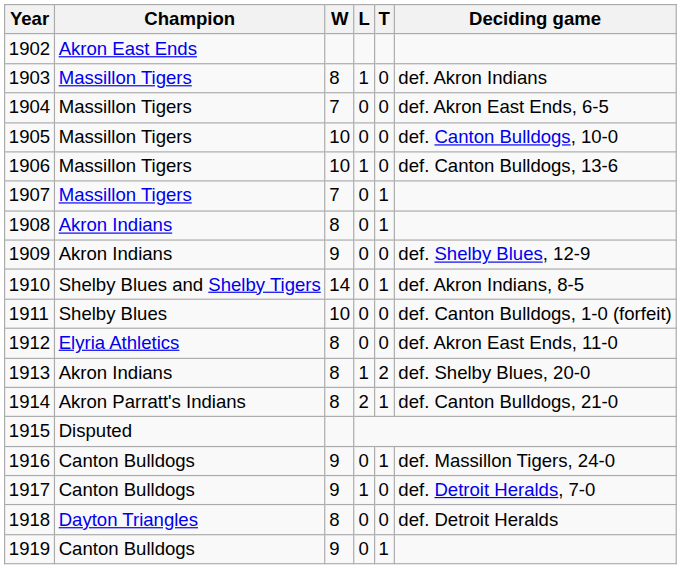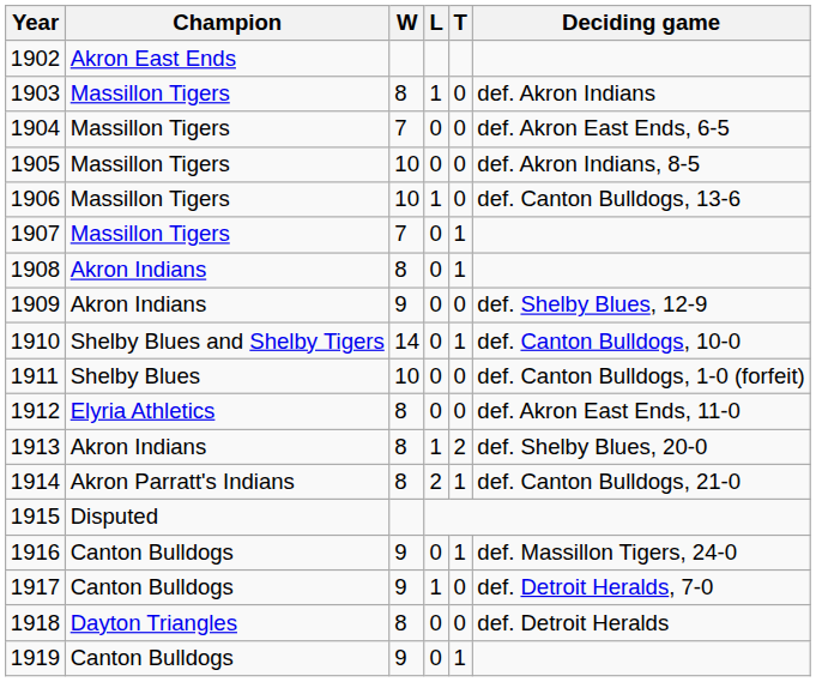 <table class="wikitable">
 <tr>
 <th>Year</th>
 <th>Champion</th>
 <th>W</th>
 <th>L</th>
 <th>T</th>
 <th>Deciding game</th>
 </tr>
 <tr>
 <td>1902</td>
 <td><a href='#'>Akron East Ends</a></td>
 <td></td>
 <td></td>
 <td></td>
 <td></td>
 </tr>
 <tr>
 <td>1903</td>
 <td><a href='#'>Massillon Tigers</a></td>
 <td>8</td>
 <td>1</td>
 <td>0</td>
 <td>def. Akron Indians</td>
 </tr>
 <tr>
 <td>1904</td>
 <td>Massillon Tigers</td>
 <td>7</td>
 <td>0</td>
 <td>0</td>
 <td>def. Akron East Ends, 6-5</td>
 </tr>
 <tr>
 <td>1905</td>
 <td>Massillon Tigers</td>
 <td>10</td>
 <td>0</td>
 <td>0</td>
-<td>def. <a href='#'>Canton Bulldogs</a>, 10-0</td>
+<td>def. Akron Indians, 8-5</td>
 </tr>
 <tr>
 <td>1906</td>
 <td>Massillon Tigers</td>
 <td>10</td>
 <td>1</td>
 <td>0</td>
 <td>def. Canton Bulldogs, 13-6</td>
 </tr>
 <tr>
 <td>1907</td>
 <td><a href='#'>Massillon Tigers</a></td>
 <td>7</td>
 <td>0</td>
 <td>1</td>
 <td></td>
 </tr>
 <tr>
 <td>1908</td>
 <td><a href='#'>Akron Indians</a></td>
 <td>8</td>
 <td>0</td>
 <td>1</td>
 </tr>
 <tr>
 <td>1909</td>
 <td>Akron Indians</td>
 <td>9</td>
 <td>0</td>
 <td>0</td>
 <td>def. <a href='#'>Shelby Blues</a>, 12-9</td>
 </tr>
 <tr>
 <td>1910</td>
 <td>Shelby Blues and <a href='#'>Shelby Tigers</a></td>
 <td>14</td>
 <td>0</td>
 <td>1</td>
-<td>def. Akron Indians, 8-5</td>
+<td>def. <a href='#'>Canton Bulldogs</a>, 10-0</td>
 </tr>
 <tr>
 <td>1911</td>
 <td>Shelby Blues</td>
 <td>10</td>
 <td>0</td>
 <td>0</td>
 <td>def. Canton Bulldogs, 1-0 (forfeit)</td>
 </tr>
 <tr>
 <td>1912</td>
 <td><a href='#'>Elyria Athletics</a></td>
 <td>8</td>
 <td>0</td>
 <td>0</td>
 <td>def. Akron East Ends, 11-0</td>
 </tr>
 <tr>
 <td>1913</td>
 <td>Akron Indians</td>
 <td>8</td>
 <td>1</td>
 <td>2</td>
 <td>def. Shelby Blues, 20-0</td>
 </tr>
 <tr>
 <td>1914</td>
 <td>Akron Parratt's Indians</td>
 <td>8</td>
 <td>2</td>
 <td>1</td>
 <td>def. Canton Bulldogs, 21-0</td>
 </tr>
 <tr>
 <td>1915</td>
 <td>Disputed</td>
 <td></td>
 </tr>
 <tr>
 <td>1916</td>
 <td>Canton Bulldogs</td>
 <td>9</td>
 <td>0</td>
 <td>1</td>
 <td>def. Massillon Tigers, 24-0</td>
 </tr>
 <tr>
 <td>1917</td>
 <td>Canton Bulldogs</td>
 <td>9</td>
 <td>1</td>
 <td>0</td>
 <td>def. <a href='#'>Detroit Heralds</a>, 7-0</td>
 </tr>
 <tr>
 <td>1918</td>
 <td><a href='#'>Dayton Triangles</a></td>
 <td>8</td>
 <td>0</td>
 <td>0</td>
 <td>def. Detroit Heralds</td>
 </tr>
 <tr>
 <td>1919</td>
 <td>Canton Bulldogs</td>
 <td>9</td>
 <td>0</td>
 <td>1</td>
 <td></td>
 </tr>
 </table>
